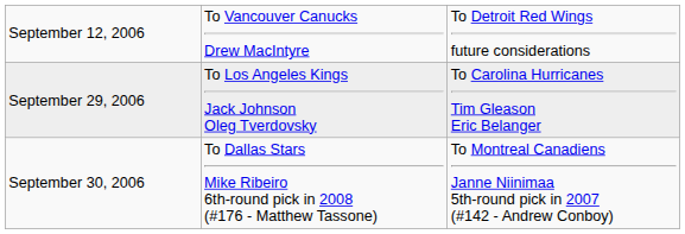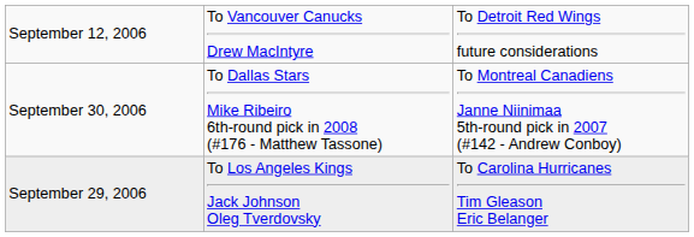 <table cellspacing=0 class="wikitable" style="border:1px solid #999999; width:720px;">
 <tr>
 <td>September 12, 2006</td>
 <td valign="top">To <a href='#'>Vancouver Canucks</a><hr><a href='#'>Drew MacIntyre</a></td>
 <td valign="top">To <a href='#'>Detroit Red Wings</a><hr>future considerations</td>
 </tr>
+<tr>
+<td>September 30, 2006</td>
+<td valign="top">To <a href='#'>Dallas Stars</a><hr><a href='#'>Mike Ribeiro</a><br>6th-round pick in <a href='#'>2008</a><br>(#176 - Matthew Tassone)</td>
+<td valign="top">To <a href='#'>Montreal Canadiens</a><hr><a href='#'>Janne Niinimaa</a><br>5th-round pick in <a href='#'>2007</a><br>(#142 - Andrew Conboy)</td>
+</tr>
 <tr bgcolor="#eeeeee">
 <td>September 29, 2006</td>
 <td valign="top">To <a href='#'>Los Angeles Kings</a><hr><a href='#'>Jack Johnson</a><br><a href='#'>Oleg Tverdovsky</a></td>
 <td valign="top">To <a href='#'>Carolina Hurricanes</a><hr><a href='#'>Tim Gleason</a><br><a href='#'>Eric Belanger</a></td>
 </tr>
-<tr>
-<td>September 30, 2006</td>
-<td valign="top">To <a href='#'>Dallas Stars</a><hr><a href='#'>Mike Ribeiro</a><br>6th-round pick in <a href='#'>2008</a><br>(#176 - Matthew Tassone)</td>
-<td valign="top">To <a href='#'>Montreal Canadiens</a><hr><a href='#'>Janne Niinimaa</a><br>5th-round pick in <a href='#'>2007</a><br>(#142 - Andrew Conboy)</td>
-</tr>
 </table>
